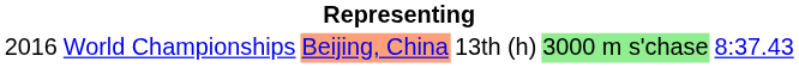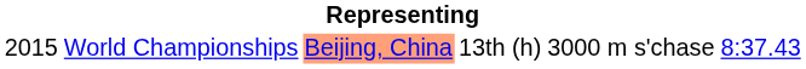 <table>
 <tr>
 <th colspan="6">Representing </th>
 </tr>
 <tr>
-<td>2016</td>
+<td>2015</td>
 <td><a href='#'>World Championships</a></td>
 <td style="background: lightsalmon;"><a href='#'>Beijing, China</a></td>
 <td>13th (h)</td>
-<td style="background: lightgreen;">3000 m s'chase</td>
+<td>3000 m s'chase</td>
 <td><a href='#'>8:37.43</a></td>
 </tr>
 </table>
